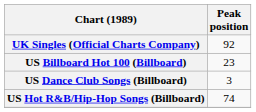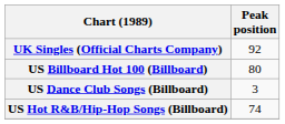 <table class="wikitable sortable plainrowheaders">
 <tr>
 <th scope="col">Chart (1989)</th>
 <th scope="col">Peak <br>position</th>
 </tr>
 <tr>
 <th scope="row"><a href='#'>UK Singles</a> (<a href='#'>Official Charts Company</a>)</th>
 <td align="center">92</td>
 </tr>
 <tr>
 <th scope="row">US <a href='#'>Billboard Hot 100</a> (<a href='#'>Billboard</a>)</th>
-<td align="center">23</td>
+<td align="center">80</td>
 </tr>
 <tr>
 <th scope="row">US <a href='#'>Dance Club Songs</a> (Billboard)</th>
 <td align="center">3</td>
 </tr>
 <tr>
 <th scope="row">US <a href='#'>Hot R&B/Hip-Hop Songs</a> (Billboard)</th>
 <td align="center">74</td>
 </tr>
 <tr>
 </tr>
 </table>
